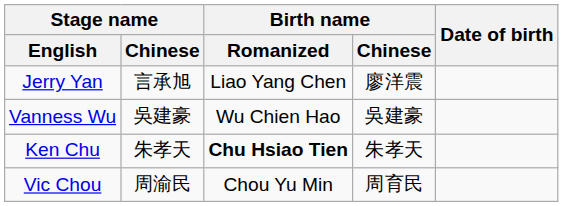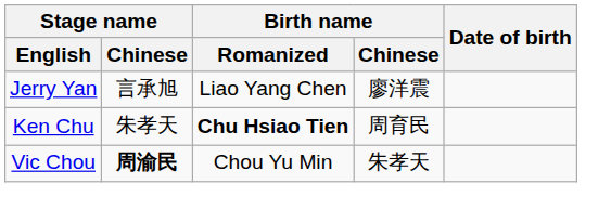 <table class="wikitable">
 <tr>
 <th colspan="2" style="text-align:center;">Stage name</th>
 <th colspan="2" style="text-align:center;">Birth name</th>
 <th rowspan="2" style="text-align:center;">Date of birth</th>
 </tr>
 <tr>
 <th style="text-align:center;">English</th>
 <th style="text-align:center;">Chinese</th>
 <th style="text-align:center;">Romanized</th>
 <th style="text-align:center;">Chinese</th>
 </tr>
 <tr>
 <td style="text-align:center;"><a href='#'>Jerry Yan</a></td>
 <td style="text-align:center;">言承旭</td>
 <td style="text-align:center;">Liao Yang Chen</td>
 <td style="text-align:center;">廖洋震</td>
 <td style="text-align:center;"></td>
 </tr>
 <tr>
-<td style="text-align:center;"><a href='#'>Vanness Wu</a></td>
-<td style="text-align:center;">吳建豪</td>
-<td style="text-align:center;">Wu Chien Hao</td>
-<td style="text-align:center;">吳建豪</td>
-<td style="text-align:center;"></td>
-</tr>
-<tr>
 <td style="text-align:center;"><a href='#'>Ken Chu</a></td>
 <td style="text-align:center;">朱孝天</td>
 <td style="text-align:center;"><strong>Chu Hsiao Tien</strong></td>
-<td style="text-align:center;">朱孝天</td>
+<td style="text-align:center;">周育民</td>
 <td style="text-align:center;"></td>
 </tr>
 <tr>
 <td style="text-align:center;"><a href='#'>Vic Chou</a></td>
-<td style="text-align:center;">周渝民</td>
+<td style="text-align:center;"><strong>周渝民</strong></td>
 <td style="text-align:center;">Chou Yu Min</td>
-<td style="text-align:center;">周育民</td>
+<td style="text-align:center;">朱孝天</td>
 <td style="text-align:center;"></td>
 </tr>
 </table>
